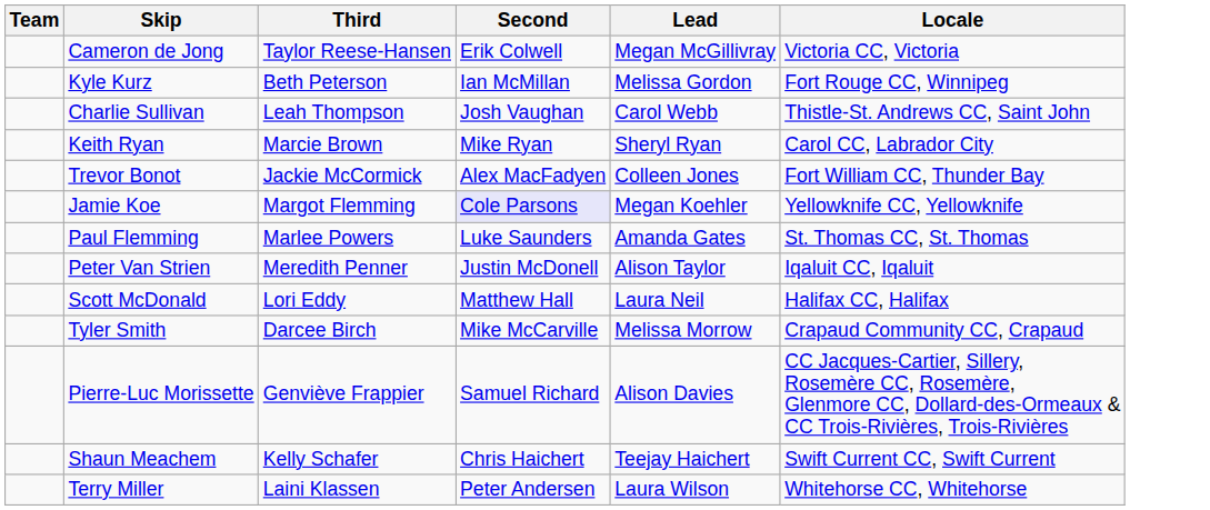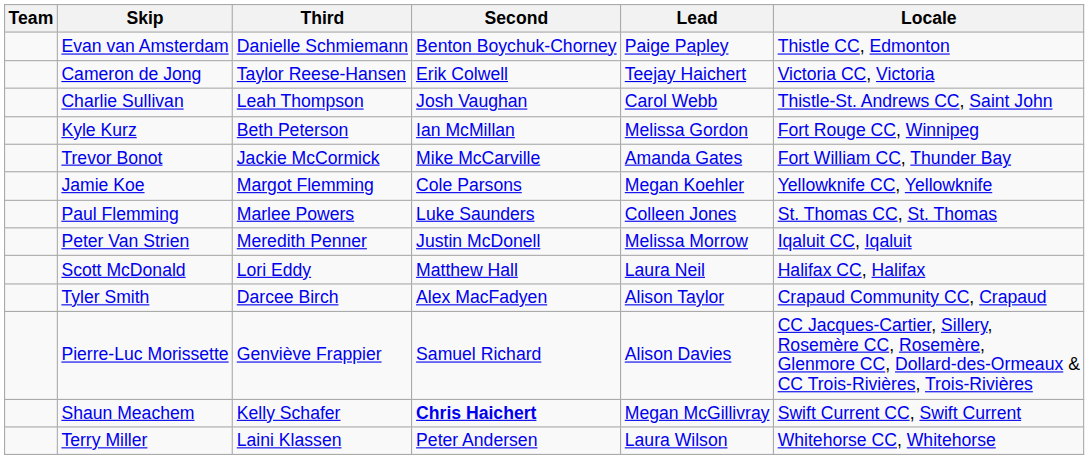 <table class="wikitable">
 <tr>
 <th scope="col">Team</th>
 <th scope="col">Skip</th>
 <th scope="col">Third</th>
 <th scope="col">Second</th>
 <th scope="col">Lead</th>
 <th scope="col">Locale</th>
 </tr>
 <tr>
 <td></td>
+<td><a href='#'>Evan van Amsterdam</a></td>
+<td><a href='#'>Danielle Schmiemann</a></td>
+<td><a href='#'>Benton Boychuk-Chorney</a></td>
+<td><a href='#'>Paige Papley</a></td>
+<td><a href='#'>Thistle CC</a>, <a href='#'>Edmonton</a></td>
+</tr>
+<tr>
+<td></td>
 <td><a href='#'>Cameron de Jong</a></td>
 <td><a href='#'>Taylor Reese-Hansen</a></td>
 <td><a href='#'>Erik Colwell</a></td>
-<td><a href='#'>Megan McGillivray</a></td>
+<td><a href='#'>Teejay Haichert</a></td>
 <td><a href='#'>Victoria CC</a>, <a href='#'>Victoria</a></td>
+</tr>
+<tr>
+<td></td>
+<td><a href='#'>Charlie Sullivan</a></td>
+<td><a href='#'>Leah Thompson</a></td>
+<td><a href='#'>Josh Vaughan</a></td>
+<td><a href='#'>Carol Webb</a></td>
+<td><a href='#'>Thistle-St. Andrews CC</a>, <a href='#'>Saint John</a></td>
 </tr>
 <tr>
 <td></td>
 <td><a href='#'>Kyle Kurz</a></td>
 <td><a href='#'>Beth Peterson</a></td>
 <td><a href='#'>Ian McMillan</a></td>
 <td><a href='#'>Melissa Gordon</a></td>
 <td><a href='#'>Fort Rouge CC</a>, <a href='#'>Winnipeg</a></td>
 </tr>
 <tr>
 <td></td>
-<td><a href='#'>Charlie Sullivan</a></td>
-<td><a href='#'>Leah Thompson</a></td>
-<td><a href='#'>Josh Vaughan</a></td>
-<td><a href='#'>Carol Webb</a></td>
-<td><a href='#'>Thistle-St. Andrews CC</a>, <a href='#'>Saint John</a></td>
-</tr>
-<tr>
-<td></td>
-<td><a href='#'>Keith Ryan</a></td>
-<td><a href='#'>Marcie Brown</a></td>
-<td><a href='#'>Mike Ryan</a></td>
-<td><a href='#'>Sheryl Ryan</a></td>
-<td><a href='#'>Carol CC</a>, <a href='#'>Labrador City</a></td>
-</tr>
-<tr>
-<td></td>
 <td><a href='#'>Trevor Bonot</a></td>
 <td><a href='#'>Jackie McCormick</a></td>
-<td><a href='#'>Alex MacFadyen</a></td>
-<td><a href='#'>Colleen Jones</a></td>
+<td><a href='#'>Mike McCarville</a></td>
+<td><a href='#'>Amanda Gates</a></td>
 <td><a href='#'>Fort William CC</a>, <a href='#'>Thunder Bay</a></td>
 </tr>
 <tr>
 <td></td>
 <td><a href='#'>Jamie Koe</a></td>
 <td><a href='#'>Margot Flemming</a></td>
-<td style="background: lavender;"><a href='#'>Cole Parsons</a></td>
+<td><a href='#'>Cole Parsons</a></td>
 <td><a href='#'>Megan Koehler</a></td>
 <td><a href='#'>Yellowknife CC</a>, <a href='#'>Yellowknife</a></td>
 </tr>
 <tr>
 <td></td>
 <td><a href='#'>Paul Flemming</a></td>
 <td><a href='#'>Marlee Powers</a></td>
 <td><a href='#'>Luke Saunders</a></td>
-<td><a href='#'>Amanda Gates</a></td>
+<td><a href='#'>Colleen Jones</a></td>
 <td><a href='#'>St. Thomas CC</a>, <a href='#'>St. Thomas</a></td>
 </tr>
 <tr>
 <td></td>
 <td><a href='#'>Peter Van Strien</a></td>
 <td><a href='#'>Meredith Penner</a></td>
 <td><a href='#'>Justin McDonell</a></td>
-<td><a href='#'>Alison Taylor</a></td>
+<td><a href='#'>Melissa Morrow</a></td>
 <td><a href='#'>Iqaluit CC</a>, <a href='#'>Iqaluit</a></td>
 </tr>
 <tr>
 <td></td>
 <td><a href='#'>Scott McDonald</a></td>
 <td><a href='#'>Lori Eddy</a></td>
 <td><a href='#'>Matthew Hall</a></td>
 <td><a href='#'>Laura Neil</a></td>
 <td><a href='#'>Halifax CC</a>, <a href='#'>Halifax</a></td>
 </tr>
 <tr>
 <td></td>
 <td><a href='#'>Tyler Smith</a></td>
 <td><a href='#'>Darcee Birch</a></td>
-<td><a href='#'>Mike McCarville</a></td>
-<td><a href='#'>Melissa Morrow</a></td>
+<td><a href='#'>Alex MacFadyen</a></td>
+<td><a href='#'>Alison Taylor</a></td>
 <td><a href='#'>Crapaud Community CC</a>, <a href='#'>Crapaud</a></td>
 </tr>
 <tr>
 <td></td>
 <td><a href='#'>Pierre-Luc Morissette</a></td>
 <td><a href='#'>Genviève Frappier</a></td>
 <td><a href='#'>Samuel Richard</a></td>
 <td><a href='#'>Alison Davies</a></td>
 <td><a href='#'>CC Jacques-Cartier</a>, <a href='#'>Sillery</a>, <br> <a href='#'>Rosemère CC</a>, <a href='#'>Rosemère</a>, <br> <a href='#'>Glenmore CC</a>, <a href='#'>Dollard-des-Ormeaux</a> & <br> <a href='#'>CC Trois-Rivières</a>, <a href='#'>Trois-Rivières</a></td>
 </tr>
 <tr>
 <td></td>
 <td><a href='#'>Shaun Meachem</a></td>
 <td><a href='#'>Kelly Schafer</a></td>
-<td><a href='#'>Chris Haichert</a></td>
-<td><a href='#'>Teejay Haichert</a></td>
+<td><strong><a href='#'>Chris Haichert</a></strong></td>
+<td><a href='#'>Megan McGillivray</a></td>
 <td><a href='#'>Swift Current CC</a>, <a href='#'>Swift Current</a></td>
 </tr>
 <tr>
 <td></td>
 <td><a href='#'>Terry Miller</a></td>
 <td><a href='#'>Laini Klassen</a></td>
 <td><a href='#'>Peter Andersen</a></td>
 <td><a href='#'>Laura Wilson</a></td>
 <td><a href='#'>Whitehorse CC</a>, <a href='#'>Whitehorse</a></td>
 </tr>
 </table>
